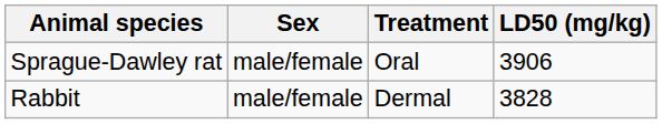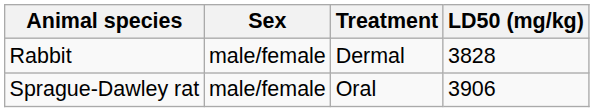 <table class="wikitable">
 <tr>
 <th>Animal species</th>
 <th>Sex</th>
 <th>Treatment</th>
 <th>LD50 (mg/kg)</th>
 </tr>
 <tr>
+<td>Rabbit</td>
+<td>male/female</td>
+<td>Dermal</td>
+<td>3828</td>
+</tr>
+<tr>
 <td>Sprague-Dawley rat</td>
 <td>male/female</td>
 <td>Oral</td>
 <td>3906</td>
 </tr>
-<tr>
-<td>Rabbit</td>
-<td>male/female</td>
-<td>Dermal</td>
-<td>3828</td>
-</tr>
 </table>
